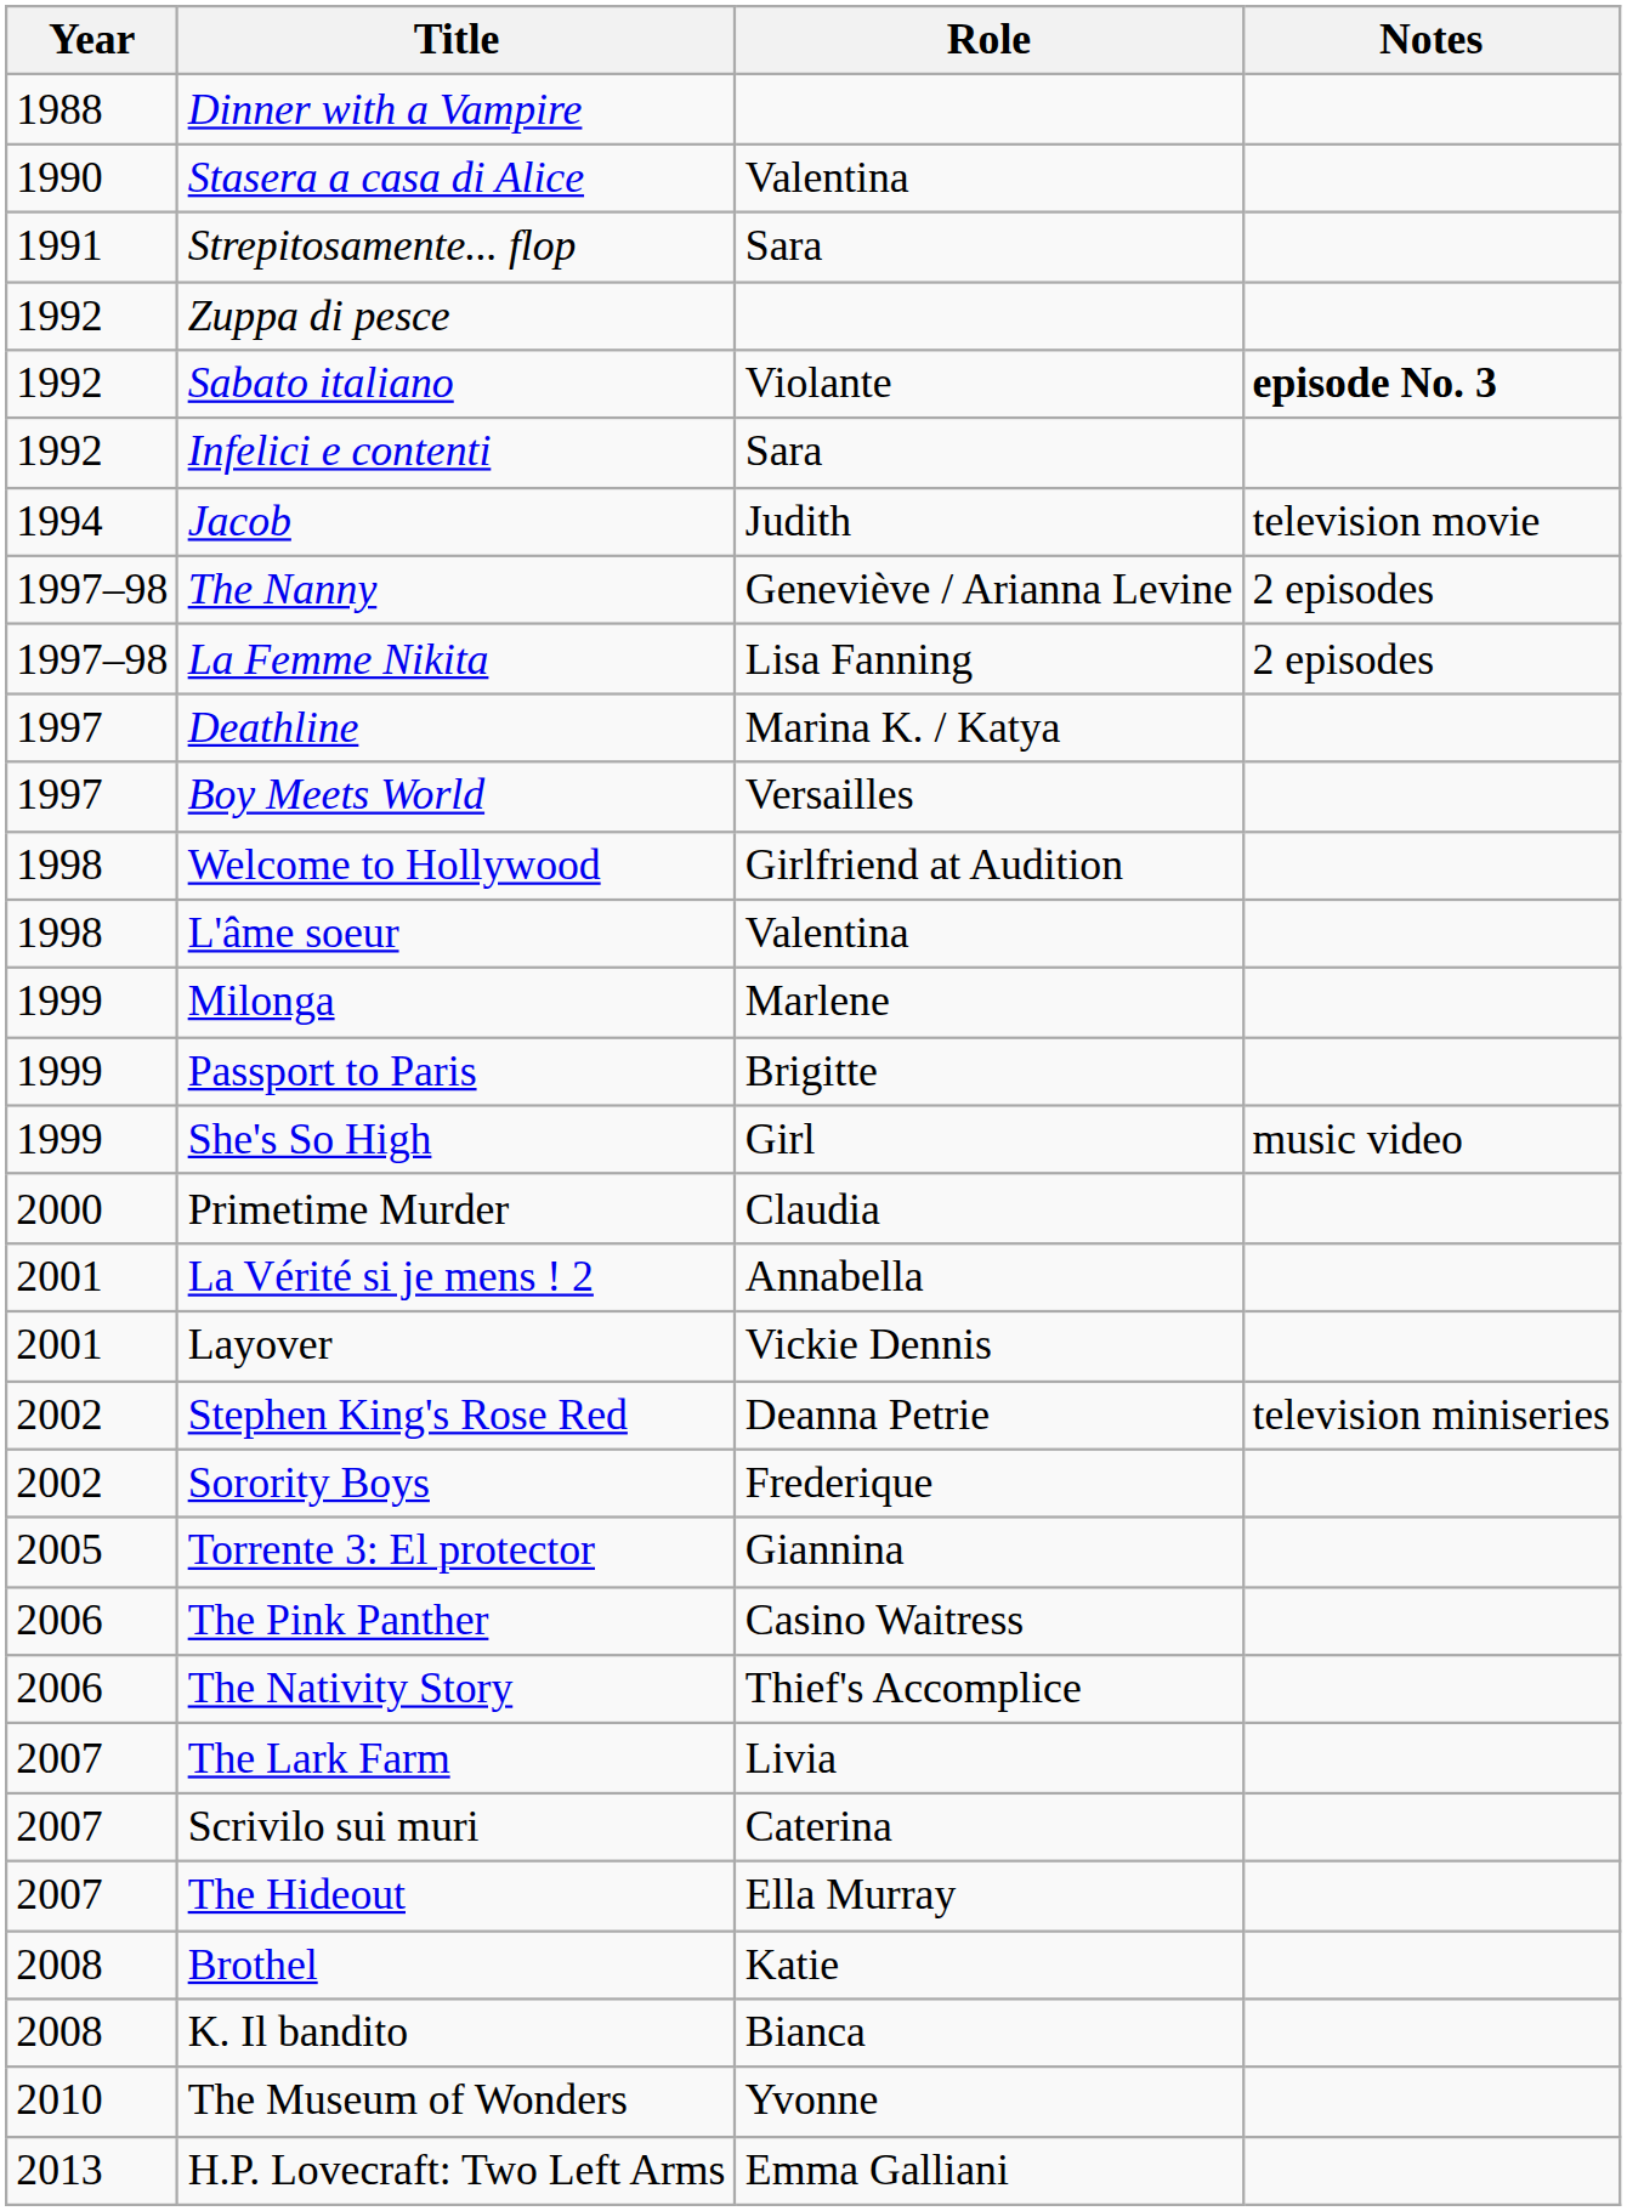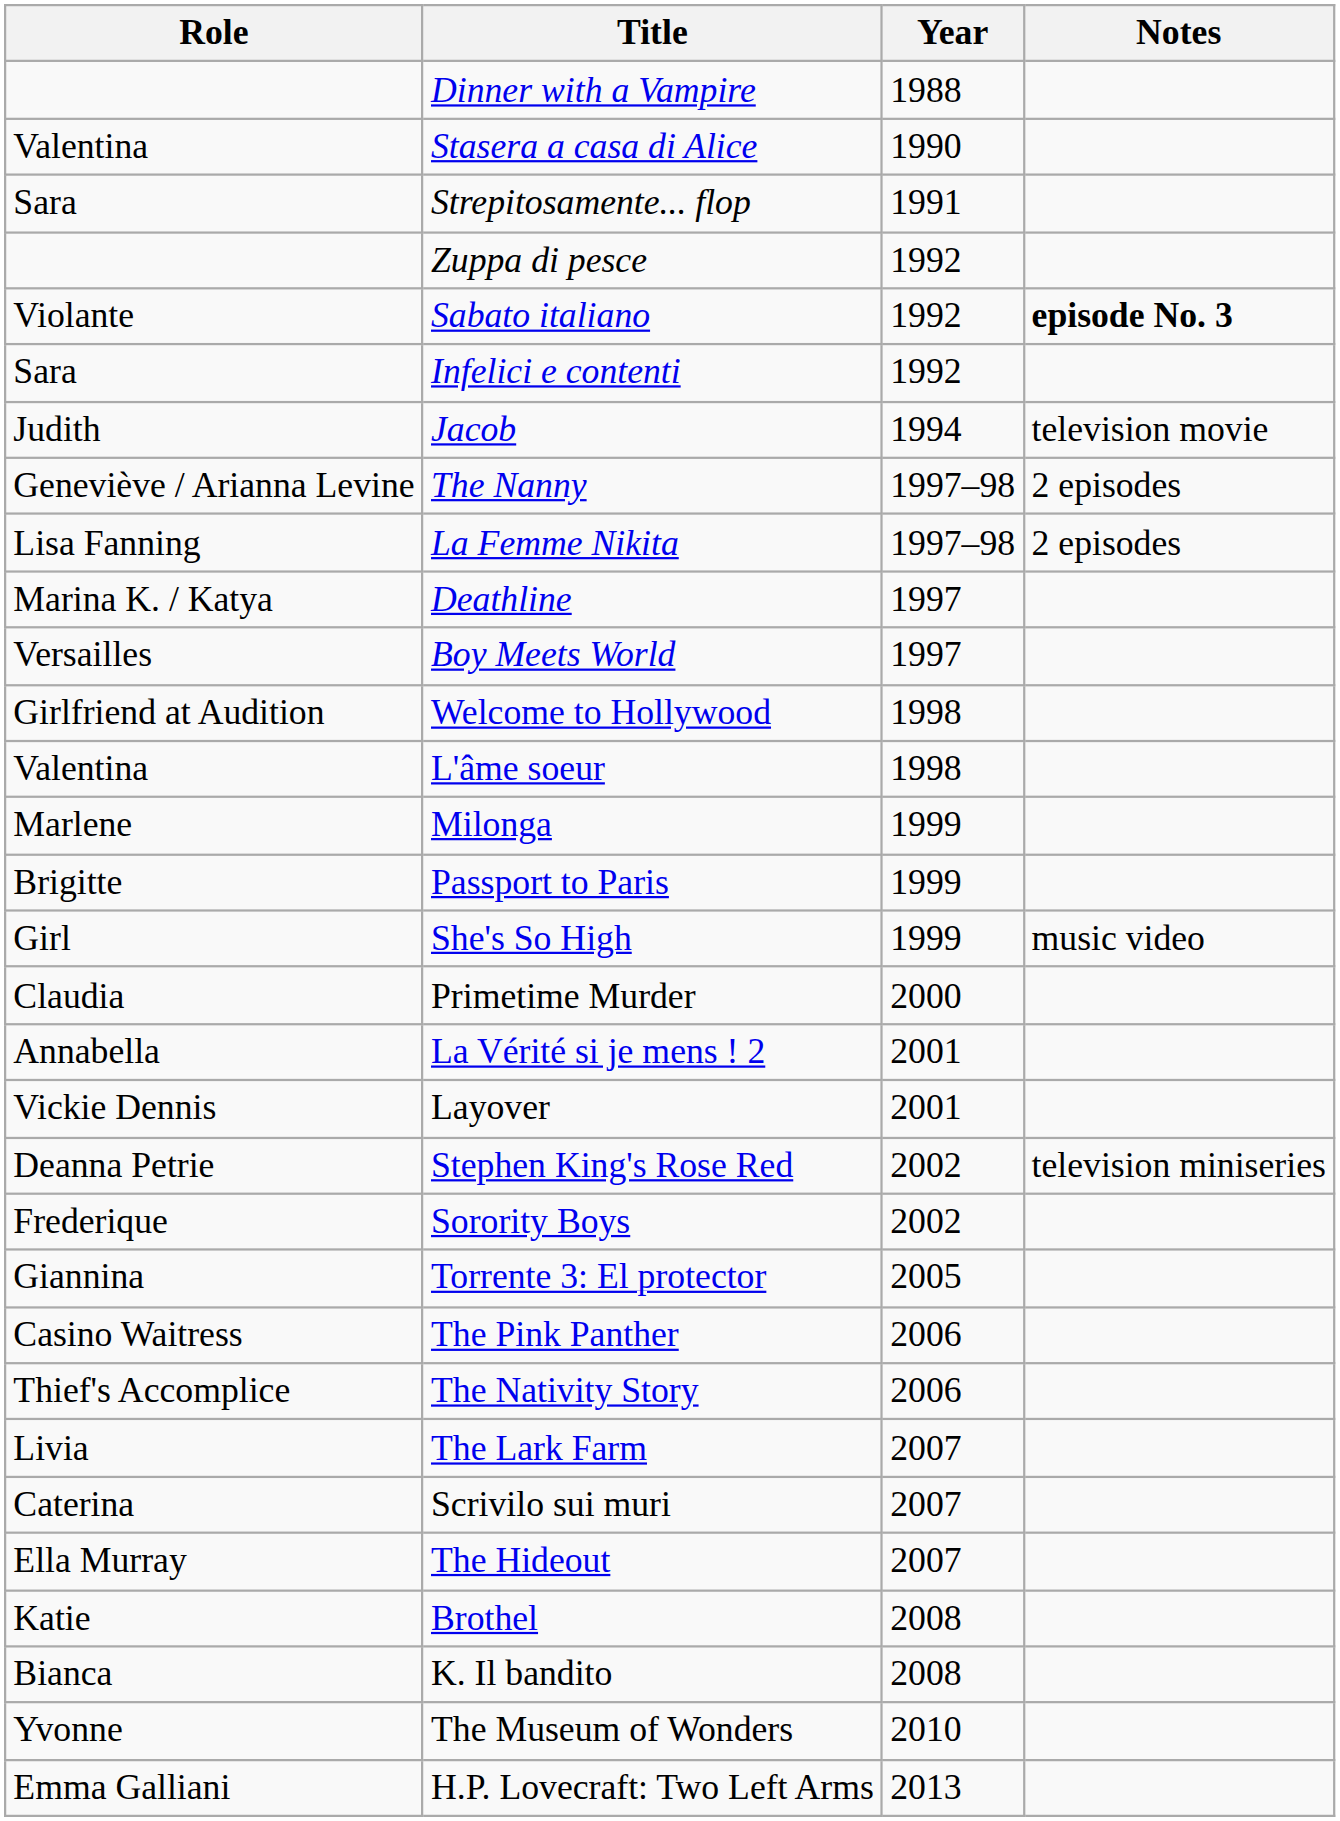 <table class="wikitable sortable">
 <tr>
+<th>Role</th>
+<th>Title</th>
 <th>Year</th>
-<th>Title</th>
-<th>Role</th>
 <th>Notes</th>
 </tr>
 <tr>
+<td></td>
+<td><em><a href='#'>Dinner with a Vampire</a></em></td>
 <td>1988</td>
-<td><em><a href='#'>Dinner with a Vampire</a></em></td>
-<td></td>
 <td></td>
 </tr>
 <tr>
+<td>Valentina</td>
+<td><em><a href='#'>Stasera a casa di Alice</a></em></td>
 <td>1990</td>
-<td><em><a href='#'>Stasera a casa di Alice</a></em></td>
-<td>Valentina</td>
 <td></td>
 </tr>
 <tr>
+<td>Sara</td>
+<td><em>Strepitosamente... flop</em></td>
 <td>1991</td>
-<td><em>Strepitosamente... flop</em></td>
-<td>Sara</td>
 <td></td>
 </tr>
 <tr>
+<td></td>
+<td><em>Zuppa di pesce</em></td>
 <td>1992</td>
-<td><em>Zuppa di pesce</em></td>
-<td></td>
 <td></td>
 </tr>
 <tr>
+<td>Violante</td>
+<td><em><a href='#'>Sabato italiano</a></em></td>
 <td>1992</td>
-<td><em><a href='#'>Sabato italiano</a></em></td>
-<td>Violante</td>
 <td><strong>episode No. 3</strong></td>
 </tr>
 <tr>
+<td>Sara</td>
+<td><em><a href='#'>Infelici e contenti</a></em></td>
 <td>1992</td>
-<td><em><a href='#'>Infelici e contenti</a></em></td>
-<td>Sara</td>
 <td></td>
 </tr>
 <tr>
+<td>Judith</td>
+<td><em><a href='#'>Jacob</a></em></td>
 <td>1994</td>
-<td><em><a href='#'>Jacob</a></em></td>
-<td>Judith</td>
 <td>television movie</td>
 </tr>
 <tr>
+<td>Geneviève / Arianna Levine</td>
+<td data-sort-value="Nanny, The"><em><a href='#'>The Nanny</a></em></td>
 <td>1997–98</td>
-<td data-sort-value="Nanny, The"><em><a href='#'>The Nanny</a></em></td>
-<td>Geneviève / Arianna Levine</td>
 <td>2 episodes</td>
 </tr>
 <tr>
+<td>Lisa Fanning</td>
+<td><em><a href='#'>La Femme Nikita</a></em></td>
 <td>1997–98</td>
-<td><em><a href='#'>La Femme Nikita</a></em></td>
-<td>Lisa Fanning</td>
 <td>2 episodes</td>
 </tr>
 <tr>
+<td>Marina K. / Katya</td>
+<td><em><a href='#'>Deathline</a></em></td>
 <td>1997</td>
-<td><em><a href='#'>Deathline</a></em></td>
-<td>Marina K. / Katya</td>
 <td></td>
 </tr>
 <tr>
+<td>Versailles</td>
+<td><em><a href='#'>Boy Meets World</a></em> <em></td>
 <td>1997</td>
-<td><em><a href='#'>Boy Meets World</a></em> <em></td>
-<td>Versailles</td>
 <td></td>
 </tr>
 <tr>
+<td>Girlfriend at Audition</td>
+<td></em><a href='#'>Welcome to Hollywood</a><em></td>
 <td>1998</td>
-<td></em><a href='#'>Welcome to Hollywood</a><em></td>
-<td>Girlfriend at Audition</td>
 <td></td>
 </tr>
 <tr>
+<td>Valentina</td>
+<td></em><a href='#'>L'âme soeur</a><em></td>
 <td>1998</td>
-<td></em><a href='#'>L'âme soeur</a><em></td>
-<td>Valentina</td>
 <td></td>
 </tr>
 <tr>
+<td>Marlene</td>
+<td></em><a href='#'>Milonga</a><em></td>
 <td>1999</td>
-<td></em><a href='#'>Milonga</a><em></td>
-<td>Marlene</td>
 <td></td>
 </tr>
 <tr>
+<td>Brigitte</td>
+<td></em><a href='#'>Passport to Paris</a><em></td>
 <td>1999</td>
-<td></em><a href='#'>Passport to Paris</a><em></td>
-<td>Brigitte</td>
 <td></td>
 </tr>
 <tr>
+<td>Girl</td>
+<td></em><a href='#'>She's So High</a><em></td>
 <td>1999</td>
-<td></em><a href='#'>She's So High</a><em></td>
-<td>Girl</td>
 <td>music video</td>
 </tr>
 <tr>
+<td>Claudia</td>
+<td></em>Primetime Murder<em></td>
 <td>2000</td>
-<td></em>Primetime Murder<em></td>
-<td>Claudia</td>
 <td></td>
 </tr>
 <tr>
+<td>Annabella</td>
+<td></em><a href='#'>La Vérité si je mens ! 2</a><em></td>
 <td>2001</td>
-<td></em><a href='#'>La Vérité si je mens ! 2</a><em></td>
-<td>Annabella</td>
 <td></td>
 </tr>
 <tr>
+<td>Vickie Dennis</td>
+<td></em>Layover<em></td>
 <td>2001</td>
-<td></em>Layover<em></td>
-<td>Vickie Dennis</td>
 <td></td>
 </tr>
 <tr>
+<td>Deanna Petrie</td>
+<td></em><a href='#'>Stephen King's Rose Red</a><em></td>
 <td>2002</td>
-<td></em><a href='#'>Stephen King's Rose Red</a><em></td>
-<td>Deanna Petrie</td>
 <td>television miniseries</td>
 </tr>
 <tr>
+<td>Frederique</td>
+<td></em><a href='#'>Sorority Boys</a><em></td>
 <td>2002</td>
-<td></em><a href='#'>Sorority Boys</a><em></td>
-<td>Frederique</td>
 <td></td>
 </tr>
 <tr>
+<td>Giannina</td>
+<td></em><a href='#'>Torrente 3: El protector</a><em></td>
 <td>2005</td>
-<td></em><a href='#'>Torrente 3: El protector</a><em></td>
-<td>Giannina</td>
 <td></td>
 </tr>
 <tr>
+<td>Casino Waitress</td>
+<td data-sort-value="Pink Panther, The"></em><a href='#'>The Pink Panther</a><em></td>
 <td>2006</td>
-<td data-sort-value="Pink Panther, The"></em><a href='#'>The Pink Panther</a><em></td>
-<td>Casino Waitress</td>
 <td></td>
 </tr>
 <tr>
+<td>Thief's Accomplice</td>
+<td data-sort-value="Nativity Story, The"></em><a href='#'>The Nativity Story</a><em></td>
 <td>2006</td>
-<td data-sort-value="Nativity Story, The"></em><a href='#'>The Nativity Story</a><em></td>
-<td>Thief's Accomplice</td>
 <td></td>
 </tr>
 <tr>
+<td>Livia</td>
+<td data-sort-value="Lark Farm, The"></em><a href='#'>The Lark Farm</a><em></td>
 <td>2007</td>
-<td data-sort-value="Lark Farm, The"></em><a href='#'>The Lark Farm</a><em></td>
-<td>Livia</td>
 <td></td>
 </tr>
 <tr>
+<td>Caterina</td>
+<td></em>Scrivilo sui muri<em></td>
 <td>2007</td>
-<td></em>Scrivilo sui muri<em></td>
-<td>Caterina</td>
 <td></td>
 </tr>
 <tr>
+<td>Ella Murray</td>
+<td data-sort-value="Hideout, The"></em><a href='#'>The Hideout</a><em></td>
 <td>2007</td>
-<td data-sort-value="Hideout, The"></em><a href='#'>The Hideout</a><em></td>
-<td>Ella Murray</td>
 <td></td>
 </tr>
 <tr>
+<td>Katie</td>
+<td></em><a href='#'>Brothel</a><em></td>
 <td>2008</td>
-<td></em><a href='#'>Brothel</a><em></td>
-<td>Katie</td>
 <td></td>
 </tr>
 <tr>
+<td>Bianca</td>
+<td></em>K. Il bandito<em></td>
 <td>2008</td>
-<td></em>K. Il bandito<em></td>
-<td>Bianca</td>
 <td></td>
 </tr>
 <tr>
+<td>Yvonne</td>
+<td data-sort-value="Museum of Wonders, The"></em>The Museum of Wonders<em></td>
 <td>2010</td>
-<td data-sort-value="Museum of Wonders, The"></em>The Museum of Wonders<em></td>
-<td>Yvonne</td>
 <td></td>
 </tr>
 <tr>
+<td>Emma Galliani</td>
+<td></em>H.P. Lovecraft: Two Left Arms<em></td>
 <td>2013</td>
-<td></em>H.P. Lovecraft: Two Left Arms<em></td>
-<td>Emma Galliani</td>
 <td></td>
 </tr>
 </table>
